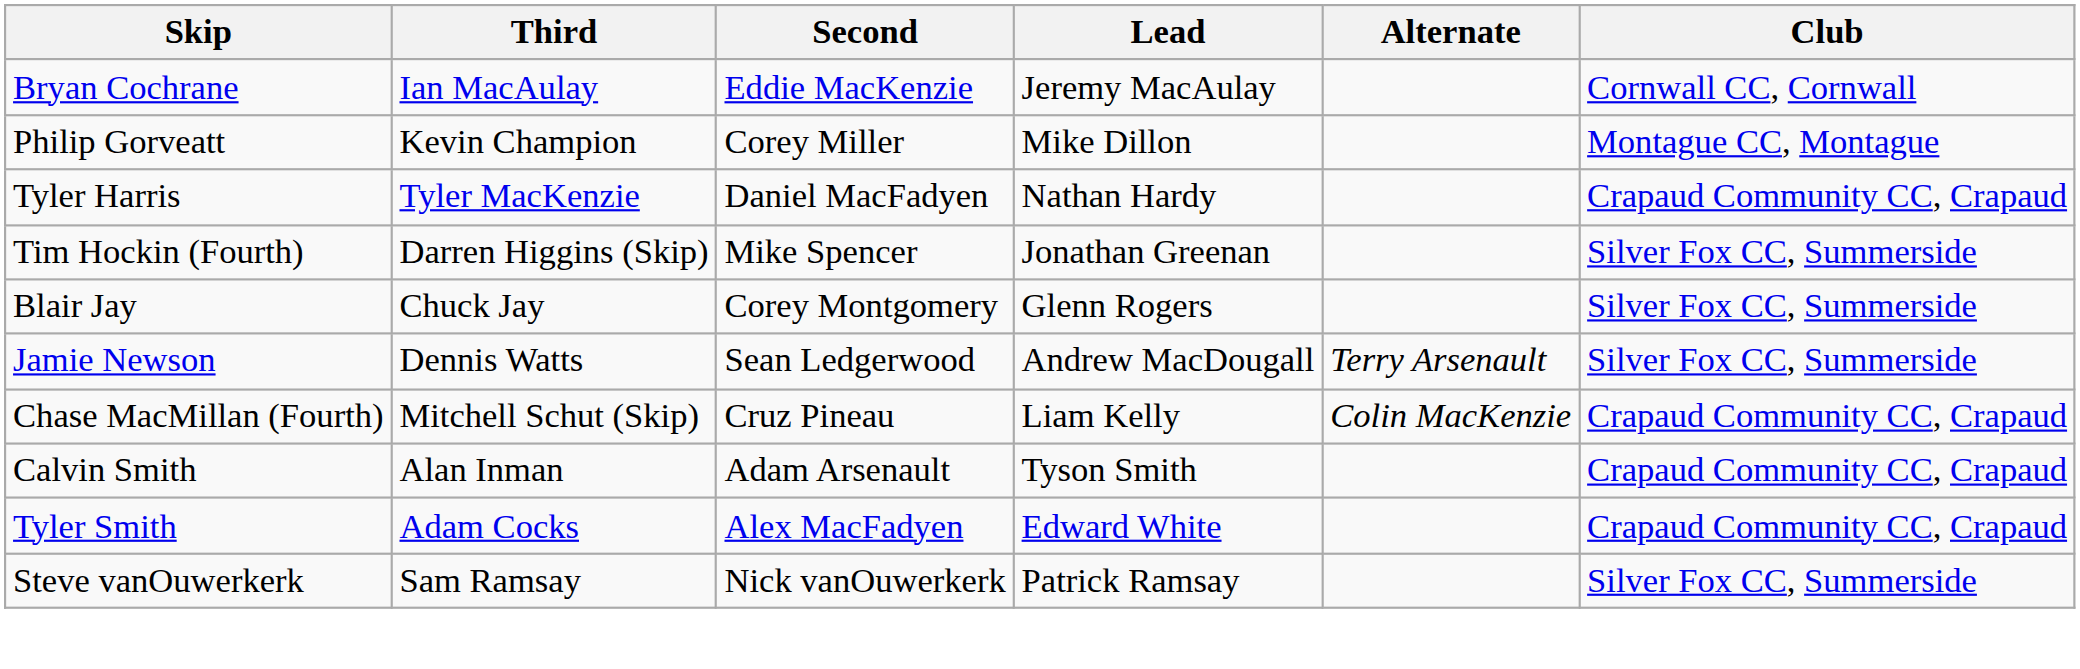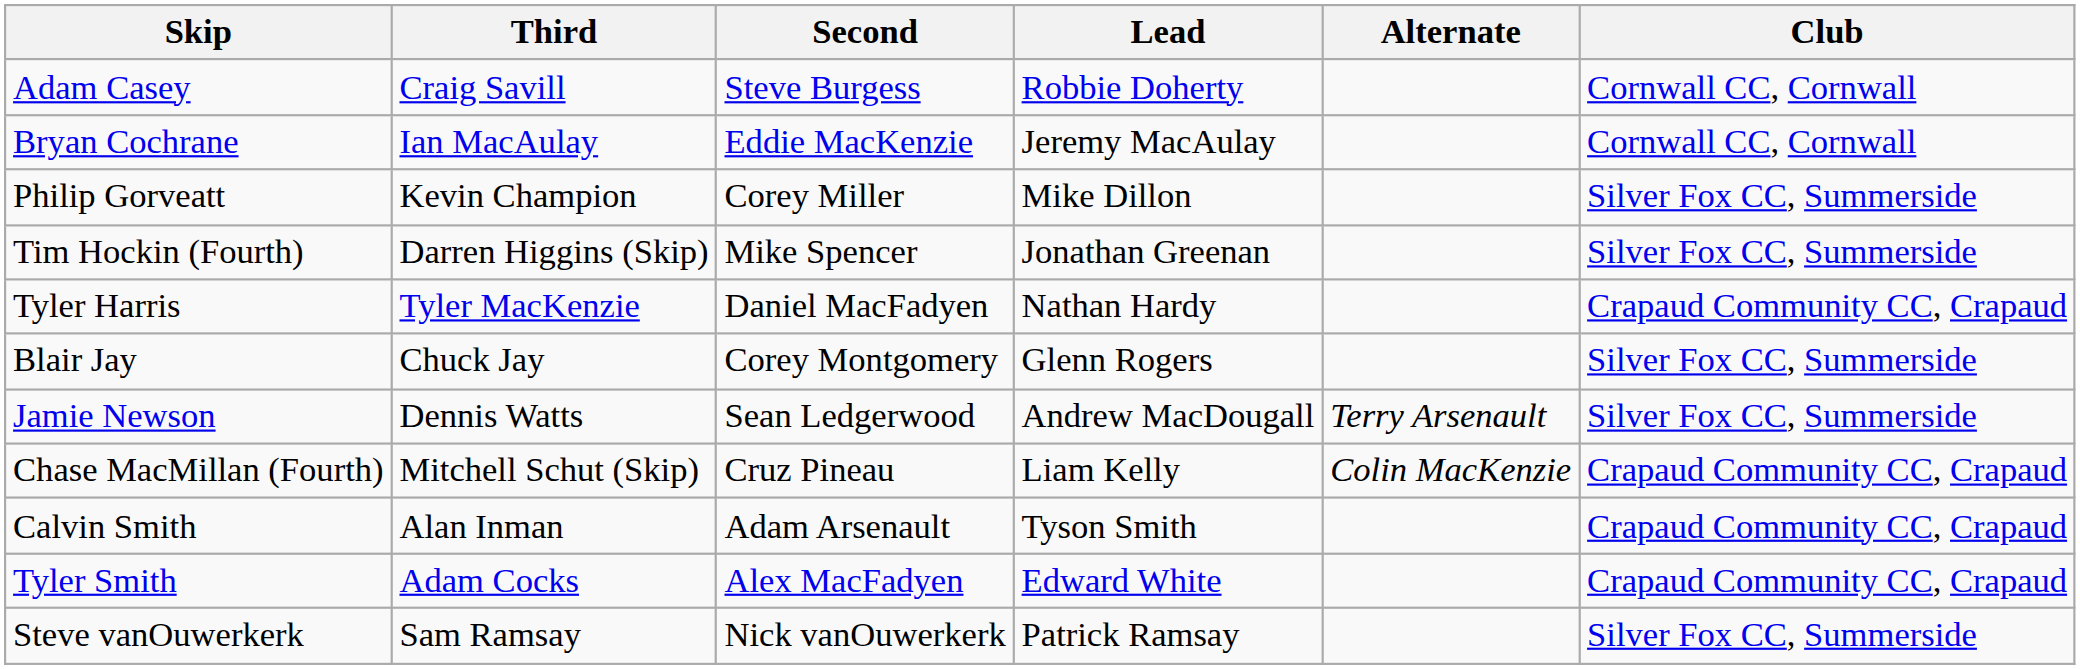 <table class="wikitable">
 <tr>
 <th scope="col">Skip</th>
 <th scope="col">Third</th>
 <th scope="col">Second</th>
 <th scope="col">Lead</th>
 <th scope="col">Alternate</th>
 <th scope="col">Club</th>
+</tr>
+<tr>
+<td><a href='#'>Adam Casey</a></td>
+<td><a href='#'>Craig Savill</a></td>
+<td><a href='#'>Steve Burgess</a></td>
+<td><a href='#'>Robbie Doherty</a></td>
+<td></td>
+<td><a href='#'>Cornwall CC</a>, <a href='#'>Cornwall</a></td>
 </tr>
 <tr>
 <td><a href='#'>Bryan Cochrane</a></td>
 <td><a href='#'>Ian MacAulay</a></td>
 <td><a href='#'>Eddie MacKenzie</a></td>
 <td>Jeremy MacAulay</td>
 <td></td>
 <td><a href='#'>Cornwall CC</a>, <a href='#'>Cornwall</a></td>
 </tr>
 <tr>
 <td>Philip Gorveatt</td>
 <td>Kevin Champion</td>
 <td>Corey Miller</td>
 <td Mike Dillon (curler)>Mike Dillon</td>
 <td></td>
-<td><a href='#'>Montague CC</a>, <a href='#'>Montague</a></td>
+<td><a href='#'>Silver Fox CC</a>, <a href='#'>Summerside</a></td>
+</tr>
+<tr>
+<td>Tim Hockin (Fourth)</td>
+<td>Darren Higgins (Skip)</td>
+<td>Mike Spencer</td>
+<td>Jonathan Greenan</td>
+<td></td>
+<td><a href='#'>Silver Fox CC</a>, <a href='#'>Summerside</a></td>
 </tr>
 <tr>
 <td>Tyler Harris</td>
 <td><a href='#'>Tyler MacKenzie</a></td>
 <td>Daniel MacFadyen</td>
 <td>Nathan Hardy</td>
 <td></td>
 <td><a href='#'>Crapaud Community CC</a>, <a href='#'>Crapaud</a></td>
-</tr>
-<tr>
-<td>Tim Hockin (Fourth)</td>
-<td>Darren Higgins (Skip)</td>
-<td>Mike Spencer</td>
-<td>Jonathan Greenan</td>
-<td></td>
-<td><a href='#'>Silver Fox CC</a>, <a href='#'>Summerside</a></td>
 </tr>
 <tr>
 <td>Blair Jay</td>
 <td>Chuck Jay</td>
 <td>Corey Montgomery</td>
 <td>Glenn Rogers</td>
 <td></td>
 <td><a href='#'>Silver Fox CC</a>, <a href='#'>Summerside</a></td>
 </tr>
 <tr>
 <td><a href='#'>Jamie Newson</a></td>
 <td>Dennis Watts</td>
 <td>Sean Ledgerwood</td>
 <td>Andrew MacDougall</td>
 <td><em>Terry Arsenault</em></td>
 <td><a href='#'>Silver Fox CC</a>, <a href='#'>Summerside</a></td>
 </tr>
 <tr>
 <td>Chase MacMillan (Fourth)</td>
 <td>Mitchell Schut (Skip)</td>
 <td>Cruz Pineau</td>
 <td>Liam Kelly</td>
 <td><em>Colin MacKenzie</em></td>
 <td><a href='#'>Crapaud Community CC</a>, <a href='#'>Crapaud</a></td>
 </tr>
 <tr>
 <td>Calvin Smith</td>
 <td>Alan Inman</td>
 <td>Adam Arsenault</td>
 <td>Tyson Smith</td>
 <td></td>
 <td><a href='#'>Crapaud Community CC</a>, <a href='#'>Crapaud</a></td>
 </tr>
 <tr>
 <td><a href='#'>Tyler Smith</a></td>
 <td><a href='#'>Adam Cocks</a></td>
 <td><a href='#'>Alex MacFadyen</a></td>
 <td><a href='#'>Edward White</a></td>
 <td></td>
 <td><a href='#'>Crapaud Community CC</a>, <a href='#'>Crapaud</a></td>
 </tr>
 <tr>
 <td>Steve vanOuwerkerk</td>
 <td>Sam Ramsay</td>
 <td>Nick vanOuwerkerk</td>
 <td>Patrick Ramsay</td>
 <td></td>
 <td><a href='#'>Silver Fox CC</a>, <a href='#'>Summerside</a></td>
 </tr>
 </table>
